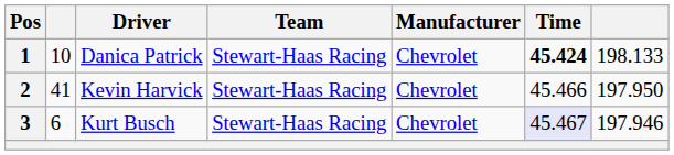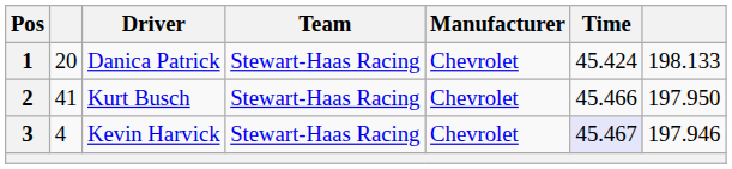 <table class="wikitable" style="font-size:95%">
 <tr>
 <th>Pos</th>
 <th></th>
 <th>Driver</th>
 <th>Team</th>
 <th>Manufacturer</th>
 <th>Time</th>
 <th></th>
 </tr>
 <tr>
 <th>1</th>
-<td>10</td>
+<td>20</td>
 <td><a href='#'>Danica Patrick</a></td>
 <td><a href='#'>Stewart-Haas Racing</a></td>
 <td><a href='#'>Chevrolet</a></td>
-<td><strong>45.424</strong></td>
+<td>45.424</td>
 <td>198.133</td>
 </tr>
 <tr>
 <th>2</th>
 <td>41</td>
-<td><a href='#'>Kevin Harvick</a></td>
+<td><a href='#'>Kurt Busch</a></td>
 <td><a href='#'>Stewart-Haas Racing</a></td>
 <td><a href='#'>Chevrolet</a></td>
 <td>45.466</td>
 <td>197.950</td>
 </tr>
 <tr>
 <th>3</th>
-<td>6</td>
-<td><a href='#'>Kurt Busch</a></td>
+<td>4</td>
+<td><a href='#'>Kevin Harvick</a></td>
 <td><a href='#'>Stewart-Haas Racing</a></td>
 <td><a href='#'>Chevrolet</a></td>
 <td style="background: lavender;">45.467</td>
 <td>197.946</td>
 </tr>
 <tr>
 <th colspan="7"></th>
 </tr>
 </table>
